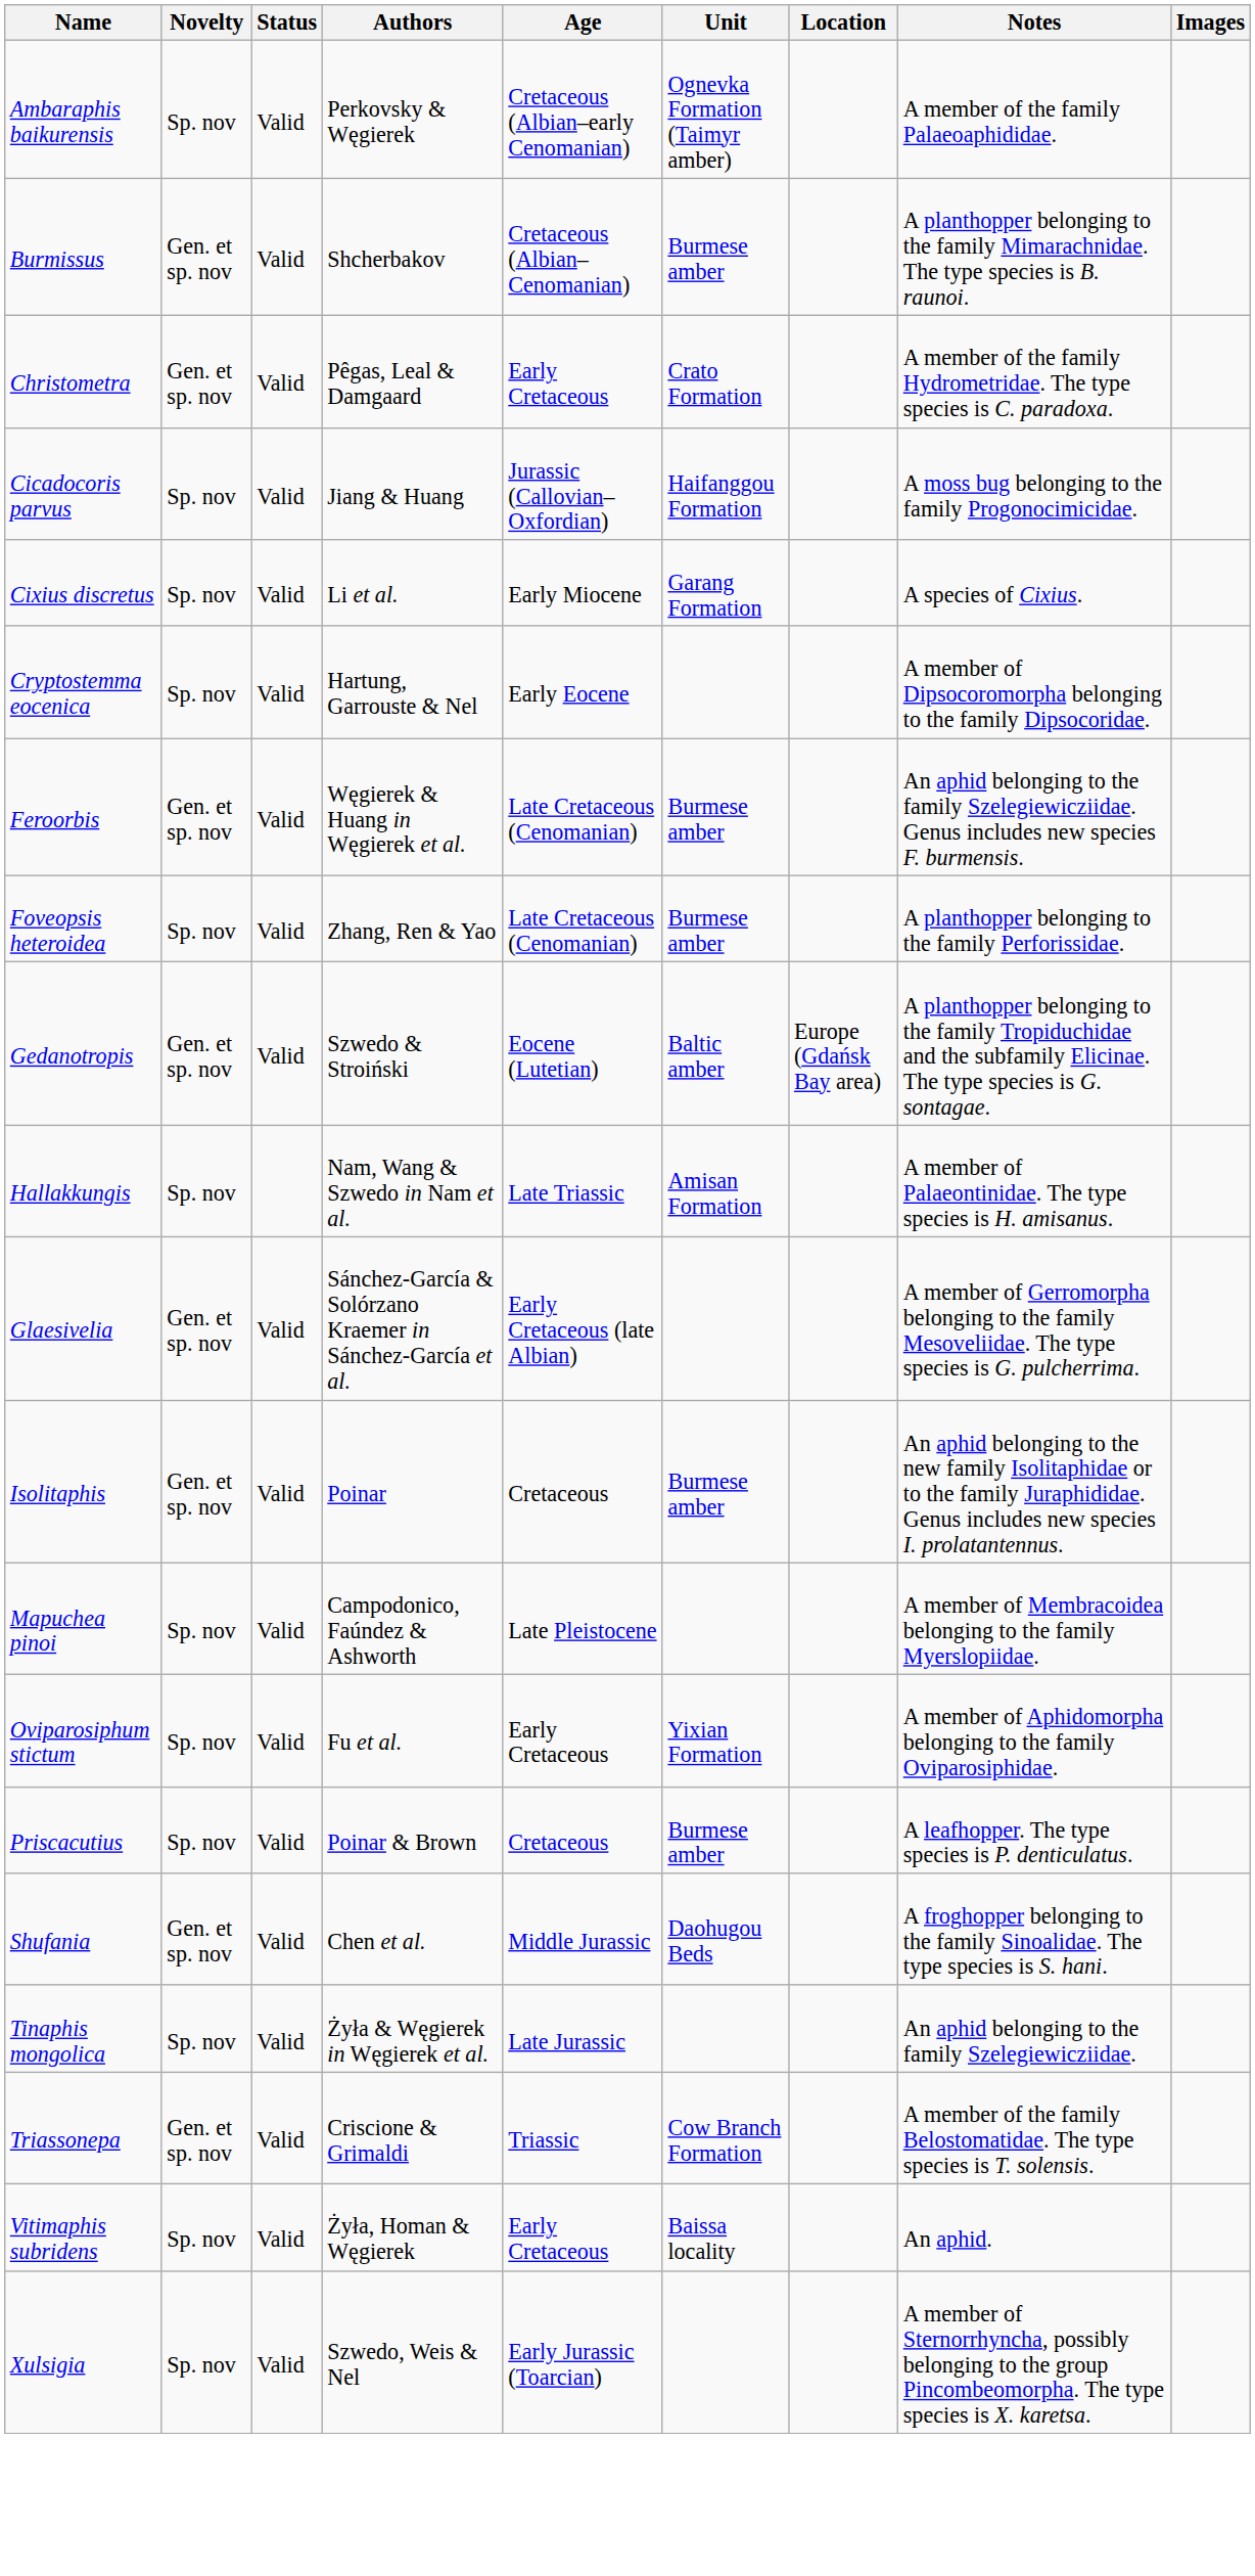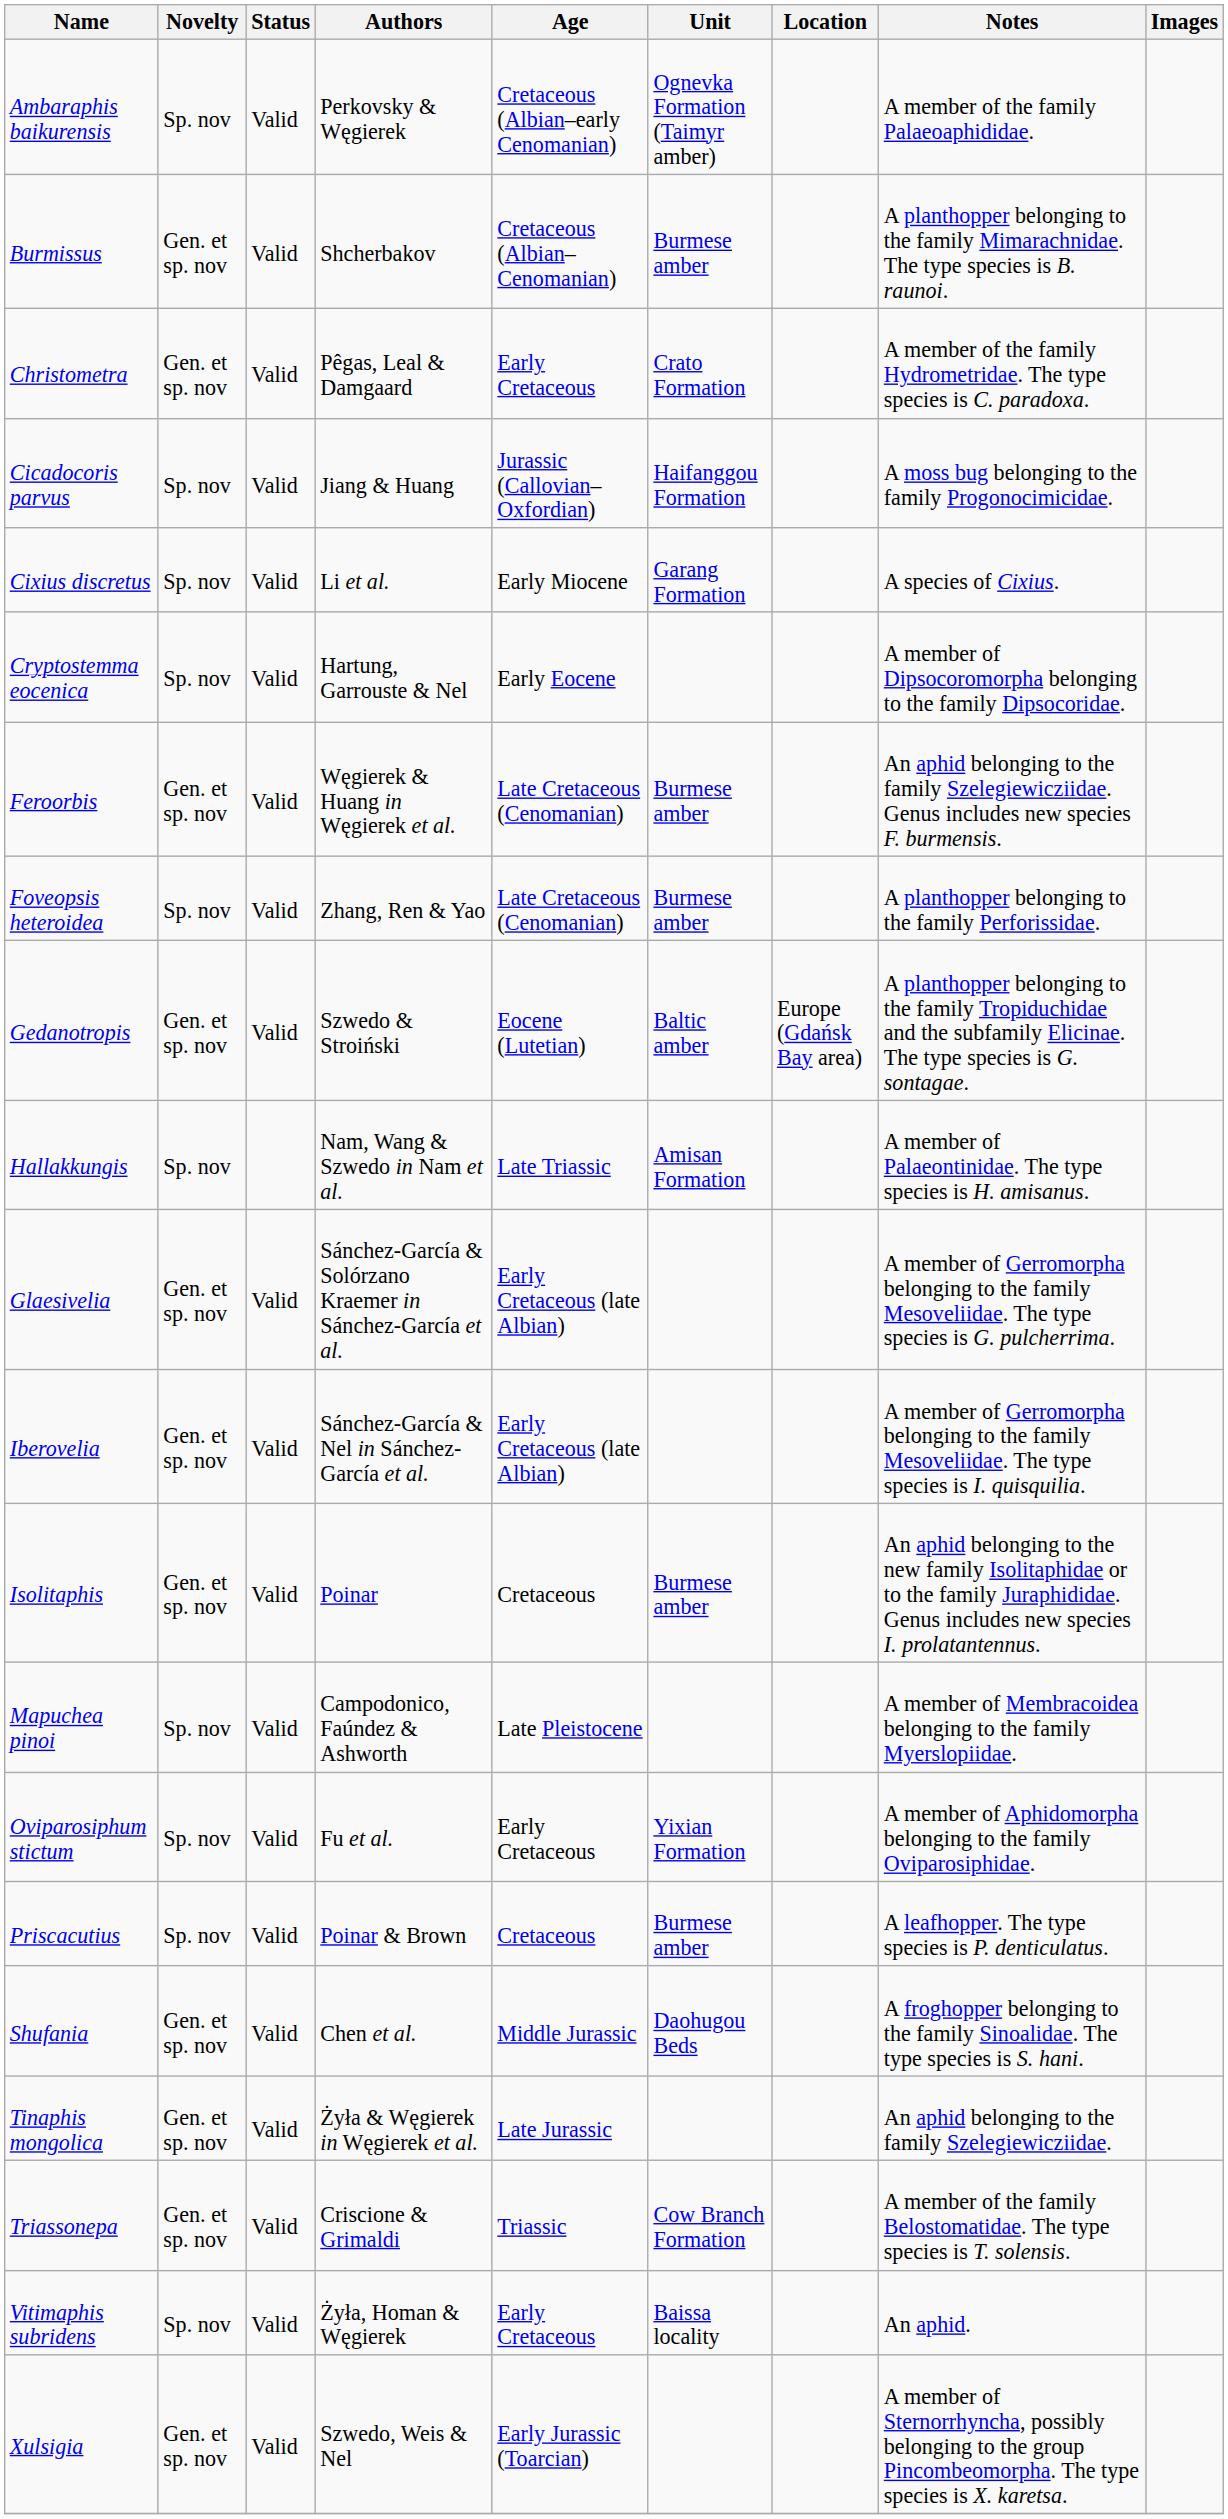 <table class="wikitable sortable" align="center" width="100%">
 <tr>
 <th>Name</th>
 <th>Novelty</th>
 <th>Status</th>
 <th>Authors</th>
 <th>Age</th>
 <th>Unit</th>
 <th>Location</th>
 <th>Notes</th>
 <th>Images</th>
 </tr>
 <tr>
 <td><br><em><a href='#'>Ambaraphis baikurensis</a></em></td>
 <td><br>Sp. nov</td>
 <td><br>Valid</td>
 <td><br>Perkovsky & Węgierek</td>
 <td><br><a href='#'>Cretaceous</a> (<a href='#'>Albian</a>–early <a href='#'>Cenomanian</a>)</td>
 <td><br><a href='#'>Ognevka Formation</a><br>(<a href='#'>Taimyr</a> amber)</td>
 <td><br></td>
 <td><br>A member of the family <a href='#'>Palaeoaphididae</a>.</td>
 <td></td>
 </tr>
 <tr>
 <td><br><em><a href='#'>Burmissus</a></em></td>
 <td><br>Gen. et sp. nov</td>
 <td><br>Valid</td>
 <td><br>Shcherbakov</td>
 <td><br><a href='#'>Cretaceous</a> (<a href='#'>Albian</a>–<a href='#'>Cenomanian</a>)</td>
 <td><br><a href='#'>Burmese amber</a></td>
 <td><br></td>
 <td><br>A <a href='#'>planthopper</a> belonging to the family <a href='#'>Mimarachnidae</a>. The type species is <em>B. raunoi</em>.</td>
 <td></td>
 </tr>
 <tr>
 <td><br><em><a href='#'>Christometra</a></em></td>
 <td><br>Gen. et sp. nov</td>
 <td><br>Valid</td>
 <td><br>Pêgas, Leal & Damgaard</td>
 <td><br><a href='#'>Early Cretaceous</a></td>
 <td><br><a href='#'>Crato Formation</a></td>
 <td><br></td>
 <td><br>A member of the family <a href='#'>Hydrometridae</a>. The type species is <em>C. paradoxa</em>.</td>
 <td></td>
 </tr>
 <tr>
 <td><br><em><a href='#'>Cicadocoris parvus</a></em></td>
 <td><br>Sp. nov</td>
 <td><br>Valid</td>
 <td><br>Jiang & Huang</td>
 <td><br><a href='#'>Jurassic</a> (<a href='#'>Callovian</a>–<a href='#'>Oxfordian</a>)</td>
 <td><br><a href='#'>Haifanggou Formation</a></td>
 <td><br></td>
 <td><br>A <a href='#'>moss bug</a> belonging to the family <a href='#'>Progonocimicidae</a>.</td>
 <td></td>
 </tr>
 <tr>
 <td><br><em><a href='#'>Cixius discretus</a></em></td>
 <td><br>Sp. nov</td>
 <td><br>Valid</td>
 <td><br>Li <em>et al.</em></td>
 <td><br>Early Miocene</td>
 <td><br><a href='#'>Garang Formation</a></td>
 <td><br></td>
 <td><br>A species of <em><a href='#'>Cixius</a></em>.</td>
 <td></td>
 </tr>
 <tr>
 <td><br><em><a href='#'>Cryptostemma eocenica</a></em></td>
 <td><br>Sp. nov</td>
 <td><br>Valid</td>
 <td><br>Hartung, Garrouste & Nel</td>
 <td><br>Early <a href='#'>Eocene</a></td>
 <td></td>
 <td><br></td>
 <td><br>A member of <a href='#'>Dipsocoromorpha</a> belonging to the family <a href='#'>Dipsocoridae</a>.</td>
 <td></td>
 </tr>
 <tr>
 <td><br><em><a href='#'>Feroorbis</a></em></td>
 <td><br>Gen. et sp. nov</td>
 <td><br>Valid</td>
 <td><br>Węgierek & Huang <em>in</em> Węgierek <em>et al.</em></td>
 <td><br><a href='#'>Late Cretaceous</a> (<a href='#'>Cenomanian</a>)</td>
 <td><br><a href='#'>Burmese amber</a></td>
 <td><br></td>
 <td><br>An <a href='#'>aphid</a> belonging to the family <a href='#'>Szelegiewicziidae</a>. Genus includes new species <em>F. burmensis</em>.</td>
 <td></td>
 </tr>
 <tr>
 <td><br><em><a href='#'>Foveopsis heteroidea</a></em></td>
 <td><br>Sp. nov</td>
 <td><br>Valid</td>
 <td><br>Zhang, Ren & Yao</td>
 <td><br><a href='#'>Late Cretaceous</a> (<a href='#'>Cenomanian</a>)</td>
 <td><br><a href='#'>Burmese amber</a></td>
 <td><br></td>
 <td><br>A <a href='#'>planthopper</a> belonging to the family <a href='#'>Perforissidae</a>.</td>
 <td></td>
 </tr>
 <tr>
 <td><br><em><a href='#'>Gedanotropis</a></em></td>
 <td><br>Gen. et sp. nov</td>
 <td><br>Valid</td>
 <td><br>Szwedo & Stroiński</td>
 <td><br><a href='#'>Eocene</a> (<a href='#'>Lutetian</a>)</td>
 <td><br><a href='#'>Baltic amber</a></td>
 <td><br>Europe (<a href='#'>Gdańsk Bay</a> area)</td>
 <td><br>A <a href='#'>planthopper</a> belonging to the family <a href='#'>Tropiduchidae</a> and the subfamily <a href='#'>Elicinae</a>. The type species is <em>G. sontagae</em>.</td>
 <td></td>
 </tr>
 <tr>
 <td><br><em><a href='#'>Hallakkungis</a></em></td>
 <td><br>Sp. nov</td>
 <td></td>
 <td><br>Nam, Wang & Szwedo <em>in</em> Nam <em>et al.</em></td>
 <td><br><a href='#'>Late Triassic</a></td>
 <td><br><a href='#'>Amisan Formation</a></td>
 <td><br></td>
 <td><br>A member of <a href='#'>Palaeontinidae</a>. The type species is <em>H. amisanus</em>.</td>
 <td></td>
 </tr>
 <tr>
 <td><br><em><a href='#'>Glaesivelia</a></em></td>
 <td><br>Gen. et sp. nov</td>
 <td><br>Valid</td>
 <td><br>Sánchez-García & Solórzano Kraemer <em>in</em> Sánchez-García <em>et al.</em></td>
 <td><br><a href='#'>Early Cretaceous</a> (late <a href='#'>Albian</a>)</td>
 <td></td>
 <td><br></td>
 <td><br>A member of <a href='#'>Gerromorpha</a> belonging to the family <a href='#'>Mesoveliidae</a>. The type species is <em>G. pulcherrima</em>.</td>
 <td></td>
 </tr>
 <tr>
+<td><br><em><a href='#'>Iberovelia</a></em></td>
+<td><br>Gen. et sp. nov</td>
+<td><br>Valid</td>
+<td><br>Sánchez-García & Nel <em>in</em> Sánchez-García <em>et al.</em></td>
+<td><br><a href='#'>Early Cretaceous</a> (late <a href='#'>Albian</a>)</td>
+<td></td>
+<td><br></td>
+<td><br>A member of <a href='#'>Gerromorpha</a> belonging to the family <a href='#'>Mesoveliidae</a>. The type species is <em>I. quisquilia</em>.</td>
+<td></td>
+</tr>
+<tr>
 <td><br><em><a href='#'>Isolitaphis</a></em></td>
 <td><br>Gen. et sp. nov</td>
 <td><br>Valid</td>
 <td><br><a href='#'>Poinar</a></td>
 <td><br>Cretaceous</td>
 <td><br><a href='#'>Burmese amber</a></td>
 <td><br></td>
 <td><br>An <a href='#'>aphid</a> belonging to the new family <a href='#'>Isolitaphidae</a> or to the family <a href='#'>Juraphididae</a>. Genus includes new species <em>I. prolatantennus</em>.</td>
 <td></td>
 </tr>
 <tr>
 <td><br><em><a href='#'>Mapuchea pinoi</a></em></td>
 <td><br>Sp. nov</td>
 <td><br>Valid</td>
 <td><br>Campodonico, Faúndez & Ashworth</td>
 <td><br>Late <a href='#'>Pleistocene</a></td>
 <td></td>
 <td><br></td>
 <td><br>A member of <a href='#'>Membracoidea</a> belonging to the family <a href='#'>Myerslopiidae</a>.</td>
 <td></td>
 </tr>
 <tr>
 <td><br><em><a href='#'>Oviparosiphum stictum</a></em></td>
 <td><br>Sp. nov</td>
 <td><br>Valid</td>
 <td><br>Fu <em>et al.</em></td>
 <td><br>Early Cretaceous</td>
 <td><br><a href='#'>Yixian Formation</a></td>
 <td><br></td>
 <td><br>A member of <a href='#'>Aphidomorpha</a> belonging to the family <a href='#'>Oviparosiphidae</a>.</td>
 <td></td>
 </tr>
 <tr>
 <td><br><em><a href='#'>Priscacutius</a></em></td>
 <td><br>Sp. nov</td>
 <td><br>Valid</td>
 <td><br><a href='#'>Poinar</a> & Brown</td>
 <td><br><a href='#'>Cretaceous</a></td>
 <td><br><a href='#'>Burmese amber</a></td>
 <td><br></td>
 <td><br>A <a href='#'>leafhopper</a>. The type species is <em>P. denticulatus</em>.</td>
 <td></td>
 </tr>
 <tr>
 <td><br><em><a href='#'>Shufania</a></em></td>
 <td><br>Gen. et sp. nov</td>
 <td><br>Valid</td>
 <td><br>Chen <em>et al.</em></td>
 <td><br><a href='#'>Middle Jurassic</a></td>
 <td><br><a href='#'>Daohugou Beds</a></td>
 <td><br></td>
 <td><br>A <a href='#'>froghopper</a> belonging to the family <a href='#'>Sinoalidae</a>. The type species is <em>S. hani</em>.</td>
 <td></td>
 </tr>
 <tr>
 <td><br><em><a href='#'>Tinaphis mongolica</a></em></td>
-<td><br>Sp. nov</td>
+<td><br>Gen. et sp. nov</td>
 <td><br>Valid</td>
 <td><br>Żyła & Węgierek <em>in</em> Węgierek <em>et al.</em></td>
 <td><br><a href='#'>Late Jurassic</a></td>
 <td></td>
 <td><br></td>
 <td><br>An <a href='#'>aphid</a> belonging to the family <a href='#'>Szelegiewicziidae</a>.</td>
 <td></td>
 </tr>
 <tr>
 <td><br><em><a href='#'>Triassonepa</a></em></td>
 <td><br>Gen. et sp. nov</td>
 <td><br>Valid</td>
 <td><br>Criscione & <a href='#'>Grimaldi</a></td>
 <td><br><a href='#'>Triassic</a></td>
 <td><br><a href='#'>Cow Branch Formation</a></td>
 <td><br></td>
 <td><br>A member of the family <a href='#'>Belostomatidae</a>. The type species is <em>T. solensis</em>.</td>
 <td></td>
 </tr>
 <tr>
 <td><br><em><a href='#'>Vitimaphis subridens</a></em></td>
 <td><br>Sp. nov</td>
 <td><br>Valid</td>
 <td><br>Żyła, Homan & Węgierek</td>
 <td><br><a href='#'>Early Cretaceous</a></td>
 <td><br><a href='#'>Baissa</a> locality</td>
 <td><br></td>
 <td><br>An <a href='#'>aphid</a>.</td>
 <td></td>
 </tr>
 <tr>
 <td><br><em><a href='#'>Xulsigia</a></em></td>
-<td><br>Sp. nov</td>
+<td><br>Gen. et sp. nov</td>
 <td><br>Valid</td>
 <td><br>Szwedo, Weis & Nel</td>
 <td><br><a href='#'>Early Jurassic</a> (<a href='#'>Toarcian</a>)</td>
 <td></td>
 <td><br></td>
 <td><br>A member of <a href='#'>Sternorrhyncha</a>, possibly belonging to the group <a href='#'>Pincombeomorpha</a>. The type species is <em>X. karetsa</em>.</td>
 <td></td>
 </tr>
 <tr>
 </tr>
 </table>
